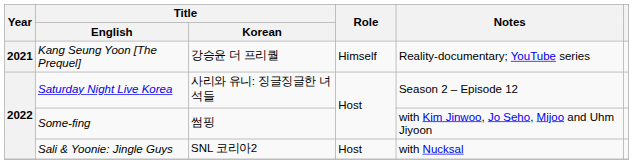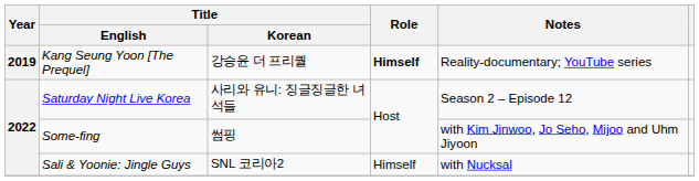 <table class="wikitable sortable plainrowheaders">
 <tr>
 <th scope="col" rowspan="2">Year</th>
 <th scope="col" colspan="2">Title</th>
 <th scope="col" rowspan="2" style="width:5em;">Role</th>
 <th scope="col" rowspan="2" style="width:21em;">Notes</th>
 <th scope="col" rowspan="2" class="unsortable"></th>
 </tr>
 <tr>
 <th scope="col" style="width:14em;">English</th>
 <th scope="col" style="width:13.5em;">Korean</th>
 </tr>
 <tr>
-<th scope="row">2021</th>
+<th scope="row">2019</th>
 <td><em>Kang Seung Yoon [The Prequel]</em></td>
 <td>강승윤 더 프리퀄</td>
-<td>Himself</td>
+<td><strong>Himself</strong></td>
 <td>Reality-documentary; <a href='#'>YouTube</a> series</td>
 <td style="text-align:center"></td>
 </tr>
 <tr>
 <th scope="row" rowspan=3>2022</th>
 <td><em><a href='#'>Saturday Night Live Korea</a></em></td>
 <td>사리와 유니: 징글징글한 녀석들</td>
 <td rowspan=2>Host</td>
 <td>Season 2 – Episode 12</td>
 <td style="text-align:center"></td>
 </tr>
 <tr>
 <td><em>Some-fing</em></td>
 <td>썸핑</td>
 <td>with <a href='#'>Kim Jinwoo</a>, <a href='#'>Jo Seho</a>, <a href='#'>Mijoo</a> and Uhm Jiyoon</td>
 <td style="text-align:center"></td>
 </tr>
 <tr>
 <td><em>Sali & Yoonie: Jingle Guys</em></td>
 <td>SNL 코리아2</td>
-<td>Host</td>
+<td>Himself</td>
 <td>with <a href='#'>Nucksal</a></td>
 <td style="text-align:center"></td>
 </tr>
 <tr>
 </tr>
 </table>
